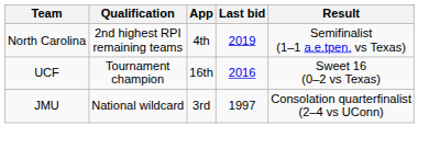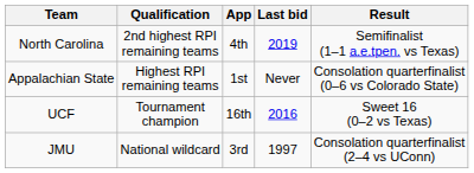 <table class="wikitable sortable" style="text-align:center">
 <tr>
 <th>Team</th>
 <th>Qualification</th>
 <th>App</th>
 <th>Last bid</th>
 <th>Result</th>
 </tr>
 <tr>
 <td>North Carolina</td>
 <td>2nd highest RPI<br>remaining teams</td>
 <td>4th</td>
 <td><a href='#'>2019</a></td>
 <td>Semifinalist<br>(1–1 <a href='#'>a.e.t</a><a href='#'>pen.</a> vs Texas)</td>
 </tr>
 <tr>
+<td>Appalachian State</td>
+<td>Highest RPI<br>remaining teams</td>
+<td>1st</td>
+<td>Never</td>
+<td>Consolation quarterfinalist<br>(0–6 vs Colorado State)</td>
+</tr>
+<tr>
 <td>UCF</td>
 <td>Tournament<br>champion</td>
 <td>16th</td>
 <td><a href='#'>2016</a></td>
 <td>Sweet 16<br>(0–2 vs Texas)</td>
 </tr>
 <tr>
 <td>JMU</td>
 <td>National wildcard</td>
 <td>3rd</td>
 <td>1997</td>
 <td>Consolation quarterfinalist<br>(2–4 vs UConn)</td>
 </tr>
 </table>
